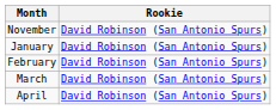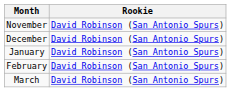 <table class="wikitable">
 <tr>
 <th>Month</th>
 <th>Rookie</th>
 </tr>
 <tr>
 <td align=center>November</td>
+<td><a href='#'>David Robinson</a> (<a href='#'>San Antonio Spurs</a>)</td>
+</tr>
+<tr>
+<td align=center>December</td>
 <td><a href='#'>David Robinson</a> (<a href='#'>San Antonio Spurs</a>)</td>
 </tr>
 <tr>
 <td align=center>January</td>
 <td><a href='#'>David Robinson</a> (<a href='#'>San Antonio Spurs</a>)</td>
 </tr>
 <tr>
 <td align=center>February</td>
 <td><a href='#'>David Robinson</a> (<a href='#'>San Antonio Spurs</a>)</td>
 </tr>
 <tr>
 <td align=center>March</td>
 <td><a href='#'>David Robinson</a> (<a href='#'>San Antonio Spurs</a>)</td>
 </tr>
-<tr>
-<td align=center>April</td>
-<td><a href='#'>David Robinson</a> (<a href='#'>San Antonio Spurs</a>)</td>
-</tr>
 </table>
